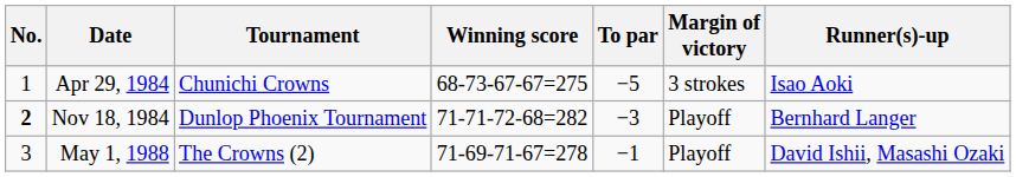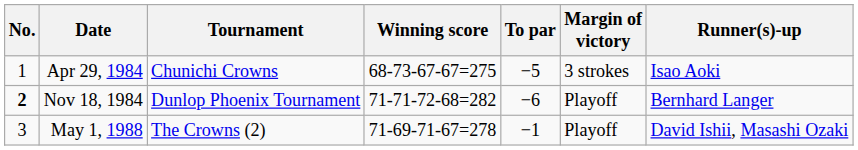 <table class="wikitable" style="font-size:95%;">
 <tr>
 <th>No.</th>
 <th>Date</th>
 <th>Tournament</th>
 <th>Winning score</th>
 <th>To par</th>
 <th>Margin of<br>victory</th>
 <th>Runner(s)-up</th>
 </tr>
 <tr>
 <td align=center>1</td>
 <td align=right>Apr 29, <a href='#'>1984</a></td>
 <td><a href='#'>Chunichi Crowns</a></td>
 <td>68-73-67-67=275</td>
 <td align=center>−5</td>
 <td>3 strokes</td>
 <td> <a href='#'>Isao Aoki</a></td>
 </tr>
 <tr>
 <td align=center><strong>2</strong></td>
 <td align=right>Nov 18, 1984</td>
 <td><a href='#'>Dunlop Phoenix Tournament</a></td>
 <td>71-71-72-68=282</td>
-<td align=center>−3</td>
+<td align=center>−6</td>
 <td>Playoff</td>
 <td> <a href='#'>Bernhard Langer</a></td>
 </tr>
 <tr>
 <td align=center>3</td>
 <td align=right>May 1, <a href='#'>1988</a></td>
 <td><a href='#'>The Crowns</a> (2)</td>
 <td>71-69-71-67=278</td>
 <td align=center>−1</td>
 <td>Playoff</td>
 <td> <a href='#'>David Ishii</a>,  <a href='#'>Masashi Ozaki</a></td>
 </tr>
 </table>
